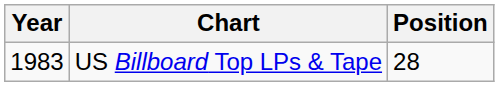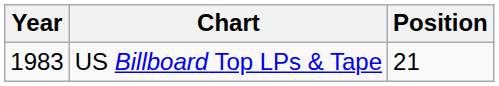 <table class="wikitable">
 <tr>
 <th align="left">Year</th>
 <th align="left">Chart</th>
 <th align="left">Position</th>
 </tr>
 <tr>
 <td align="left">1983</td>
 <td align="left">US <a href='#'><em>Billboard</em> Top LPs & Tape</a></td>
-<td>28</td>
+<td>21</td>
 </tr>
 </table>
